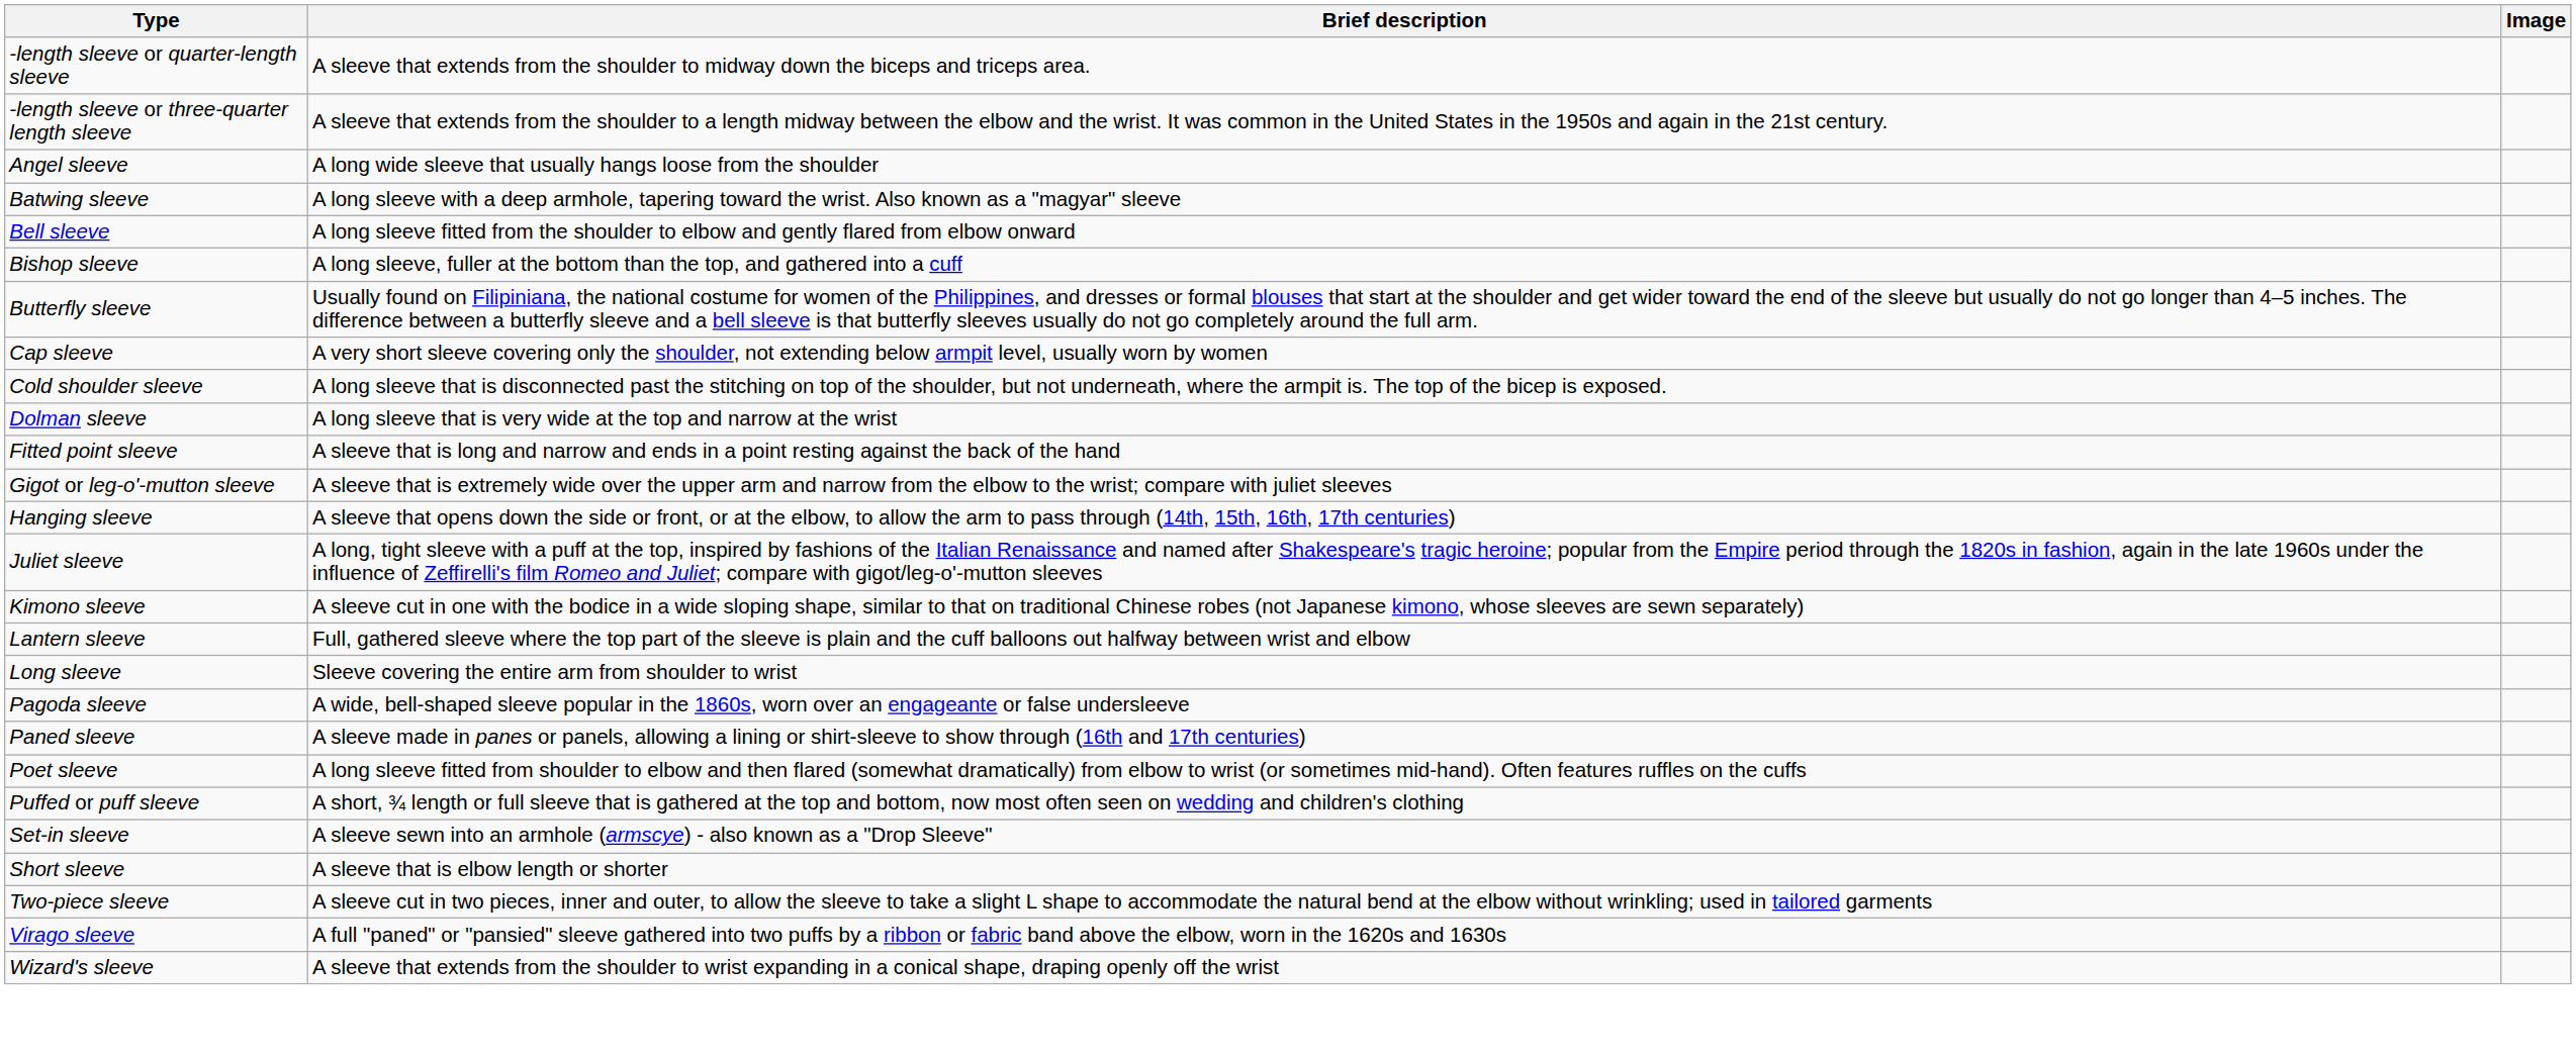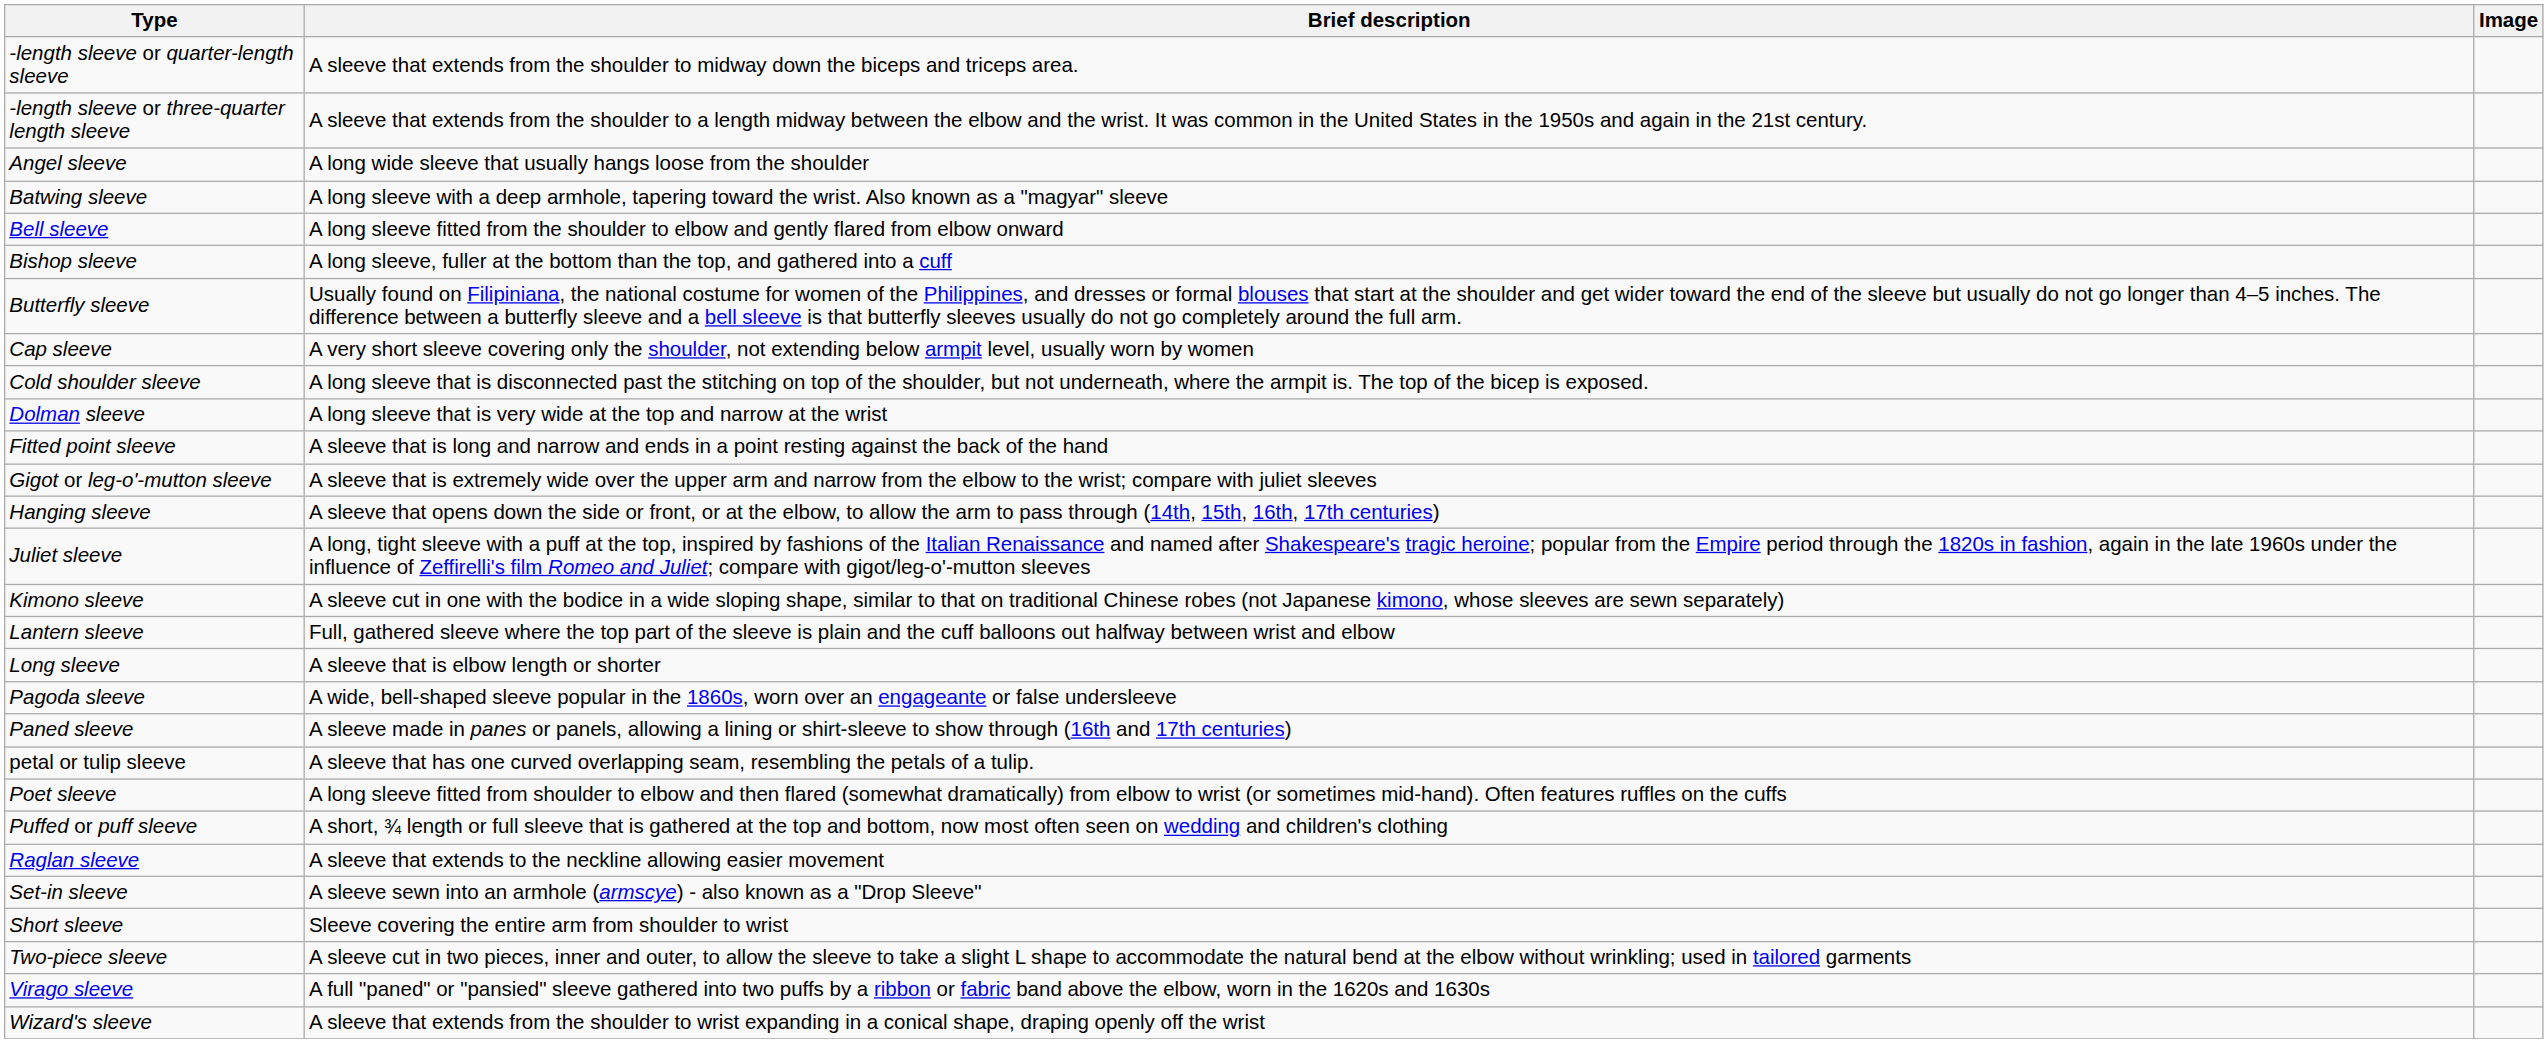 <table class="wikitable" style="width:100%;">
 <tr>
 <th>Type</th>
 <th>Brief description</th>
 <th>Image</th>
 </tr>
 <tr>
 <td><em>-length sleeve</em> or <em>quarter-length sleeve</em></td>
 <td>A sleeve that extends from the shoulder to midway down the biceps and triceps area.</td>
 <td></td>
 </tr>
 <tr>
 <td><em>-length sleeve</em> or <em>three-quarter length sleeve</em></td>
 <td>A sleeve that extends from the shoulder to a length midway between the elbow and the wrist. It was common in the United States in the 1950s and again in the 21st century.</td>
 <td></td>
 </tr>
 <tr>
 <td><em>Angel sleeve</em></td>
 <td>A long wide sleeve that usually hangs loose from the shoulder</td>
 <td></td>
 </tr>
 <tr>
 <td><em>Batwing sleeve</em></td>
 <td>A long sleeve with a deep armhole, tapering toward the wrist. Also known as a "magyar" sleeve</td>
 <td></td>
 </tr>
 <tr>
 <td><em><a href='#'>Bell sleeve</a></em></td>
 <td>A long sleeve fitted from the shoulder to elbow and gently flared from elbow onward</td>
 <td></td>
 </tr>
 <tr>
 <td><em>Bishop sleeve</em></td>
 <td>A long sleeve, fuller at the bottom than the top, and gathered into a <a href='#'>cuff</a></td>
 <td></td>
 </tr>
 <tr>
 <td><em>Butterfly sleeve</em></td>
 <td>Usually found on <a href='#'>Filipiniana</a>, the national costume for women of the <a href='#'>Philippines</a>, and dresses or formal <a href='#'>blouses</a> that start at the shoulder and get wider toward the end of the sleeve but usually do not go longer than 4–5 inches. The difference between a butterfly sleeve and a <a href='#'>bell sleeve</a> is that butterfly sleeves usually do not go completely around the full arm.</td>
 <td><br></td>
 </tr>
 <tr>
 <td><em>Cap sleeve</em></td>
 <td>A very short sleeve covering only the <a href='#'>shoulder</a>, not extending below <a href='#'>armpit</a> level, usually worn by women</td>
 <td></td>
 </tr>
 <tr>
 <td><em>Cold shoulder sleeve</em></td>
 <td>A long sleeve that is disconnected past the stitching on top of the shoulder, but not underneath, where the armpit is. The top of the bicep is exposed.</td>
 <td></td>
 </tr>
 <tr>
 <td><em><a href='#'>Dolman</a> sleeve</em></td>
 <td>A long sleeve that is very wide at the top and narrow at the wrist</td>
 <td></td>
 </tr>
 <tr>
 <td><em>Fitted point sleeve</em></td>
 <td>A sleeve that is long and narrow and ends in a point resting against the back of the hand</td>
 <td></td>
 </tr>
 <tr>
 <td><em>Gigot</em> or <em>leg-o'-mutton sleeve</em></td>
 <td>A sleeve that is extremely wide over the upper arm and narrow from the elbow to the wrist; compare with juliet sleeves</td>
 <td></td>
 </tr>
 <tr>
 <td><em>Hanging sleeve</em></td>
 <td>A sleeve that opens down the side or front, or at the elbow, to allow the arm to pass through (<a href='#'>14th</a>, <a href='#'>15th</a>, <a href='#'>16th</a>, <a href='#'>17th centuries</a>) </td>
 <td></td>
 </tr>
 <tr>
 <td><em>Juliet sleeve</em></td>
 <td>A long, tight sleeve with a puff at the top, inspired by fashions of the <a href='#'>Italian Renaissance</a> and named after <a href='#'>Shakespeare's</a> <a href='#'>tragic heroine</a>; popular from the <a href='#'>Empire</a> period through the <a href='#'>1820s in fashion</a>, again in the late 1960s under the influence of <a href='#'>Zeffirelli's film <em>Romeo and Juliet</em></a>; compare with gigot/leg-o'-mutton sleeves</td>
 <td></td>
 </tr>
 <tr>
 <td><em>Kimono sleeve</em></td>
 <td>A sleeve cut in one with the bodice in a wide sloping shape, similar to that on traditional Chinese robes (not Japanese <a href='#'>kimono</a>, whose sleeves are sewn separately)</td>
 <td></td>
 </tr>
 <tr>
 <td><em>Lantern sleeve</em></td>
 <td>Full, gathered sleeve where the top part of the sleeve is plain and the cuff balloons out halfway between wrist and elbow</td>
 <td></td>
 </tr>
 <tr>
 <td><em>Long sleeve</em></td>
-<td>Sleeve covering the entire arm from shoulder to wrist</td>
+<td>A sleeve that is elbow length or shorter</td>
 <td></td>
 </tr>
 <tr>
 <td><em>Pagoda sleeve</em></td>
 <td>A wide, bell-shaped sleeve popular in the <a href='#'>1860s</a>, worn over an <a href='#'>engageante</a> or false undersleeve</td>
 <td></td>
 </tr>
 <tr>
 <td><em>Paned sleeve</em></td>
 <td>A sleeve made in <em>panes</em> or panels, allowing a lining or shirt-sleeve to show through (<a href='#'>16th</a> and <a href='#'>17th centuries</a>)</td>
 <td></td>
 </tr>
 <tr>
+<td>petal or tulip sleeve</td>
+<td>A sleeve that has one curved overlapping seam, resembling the petals of a tulip.</td>
+<td></td>
+</tr>
+<tr>
 <td><em>Poet sleeve</em></td>
 <td>A long sleeve fitted from shoulder to elbow and then flared (somewhat dramatically) from elbow to wrist (or sometimes mid-hand). Often features ruffles on the cuffs</td>
 <td></td>
 </tr>
 <tr>
 <td><em>Puffed</em> or <em>puff sleeve</em></td>
 <td>A short, ¾ length or full sleeve that is gathered at the top and bottom, now most often seen on <a href='#'>wedding</a> and children's clothing</td>
 <td></td>
 </tr>
 <tr>
+<td><em><a href='#'>Raglan sleeve</a></em></td>
+<td>A sleeve that extends to the neckline allowing easier movement</td>
+<td></td>
+</tr>
+<tr>
 <td><em>Set-in sleeve</em></td>
 <td>A sleeve sewn into an armhole (<em><a href='#'>armscye</a></em>) - also known as a "Drop Sleeve"</td>
 <td></td>
 </tr>
 <tr>
 <td><em>Short sleeve</em></td>
-<td>A sleeve that is elbow length or shorter</td>
+<td>Sleeve covering the entire arm from shoulder to wrist</td>
 <td></td>
 </tr>
 <tr>
 <td><em>Two-piece sleeve</em></td>
 <td>A sleeve cut in two pieces, inner and outer, to allow the sleeve to take a slight L shape to accommodate the natural bend at the elbow without wrinkling; used in <a href='#'>tailored</a> garments</td>
 <td></td>
 </tr>
 <tr>
 <td><em><a href='#'>Virago sleeve</a></em></td>
 <td>A full "paned" or "pansied" sleeve gathered into two puffs by a <a href='#'>ribbon</a> or <a href='#'>fabric</a> band above the elbow, worn in the 1620s and 1630s</td>
 <td></td>
 </tr>
 <tr>
 <td><em>Wizard's sleeve</em></td>
 <td>A sleeve that extends from the shoulder to wrist expanding in a conical shape, draping openly off the wrist</td>
 <td></td>
 </tr>
 </table>
